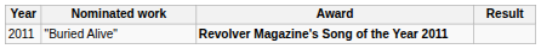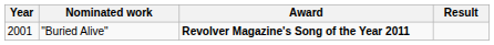 <table class="wikitable" style="width:55%;">
 <tr>
 <th style="width:5%;">Year</th>
 <th style="width:25%;">Nominated work</th>
 <th style="width:45%;">Award</th>
 <th style="width:10%;">Result</th>
 </tr>
 <tr>
-<td rowspan="1">2011</td>
+<td rowspan="1">2001</td>
 <td>"Buried Alive"</td>
 <td><strong>Revolver Magazine's Song of the Year 2011</strong></td>
 <td></td>
 </tr>
 </table>
